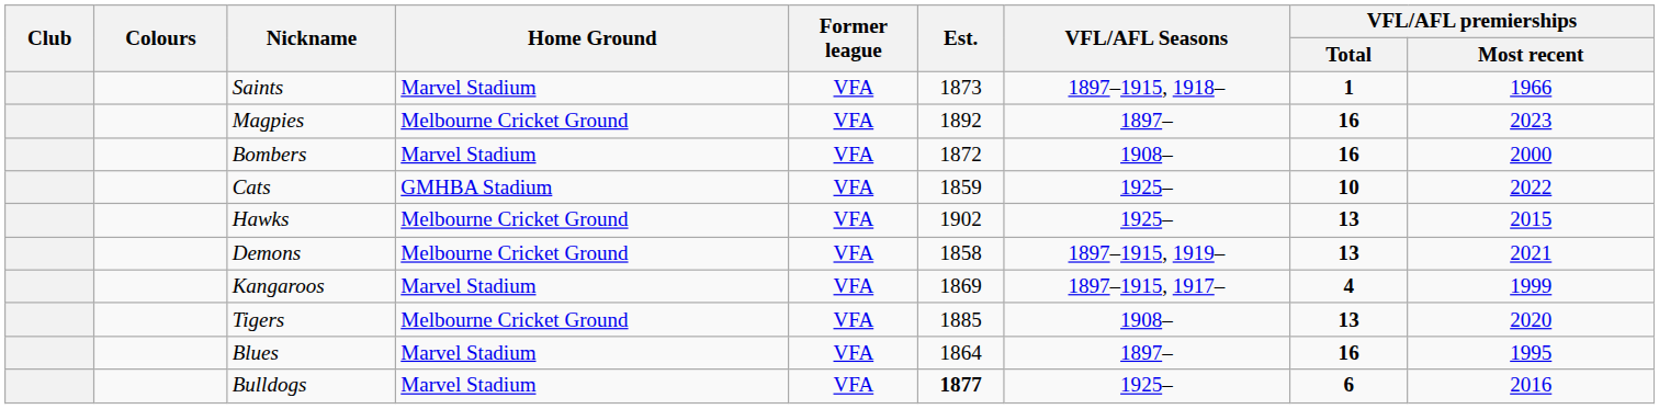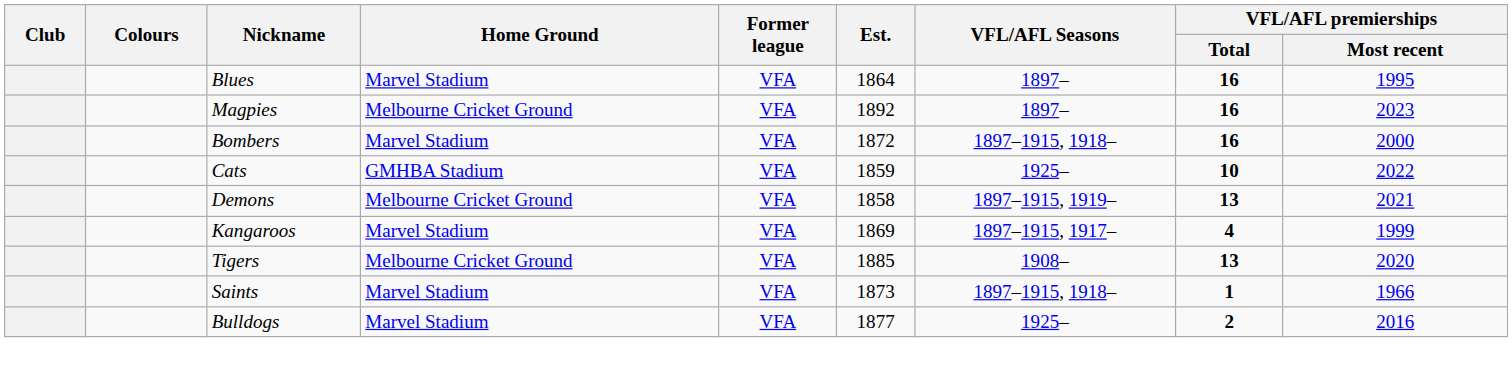 <table class="wikitable sortable mw-collapsible mw-collapsed" style="text-align:center; width:100%">
 <tr>
 <th rowspan=2>Club</th>
 <th rowspan=2 class=unsortable>Colours</th>
 <th rowspan=2>Nickname</th>
 <th rowspan=2>Home Ground</th>
 <th rowspan=2 class=unsortable>Former<br>league</th>
 <th rowspan="2">Est.</th>
 <th rowspan="2">VFL/AFL Seasons</th>
 <th colspan=2>VFL/AFL premierships</th>
 </tr>
 <tr>
 <th data-sort-type=number>Total</th>
 <th>Most recent</th>
 </tr>
 <tr>
 <th style="text-align:left"></th>
 <td></td>
-<td align="left"><em>Saints</em></td>
+<td align="left"><em>Blues</em></td>
 <td align="left"><a href='#'>Marvel Stadium</a></td>
 <td><a href='#'>VFA</a></td>
-<td>1873</td>
-<td><a href='#'>1897</a>–<a href='#'>1915</a>, <a href='#'>1918</a>–</td>
-<td><strong>1</strong></td>
-<td><a href='#'>1966</a></td>
+<td>1864</td>
+<td><a href='#'>1897</a>–</td>
+<td><strong>16</strong></td>
+<td><a href='#'>1995</a></td>
 </tr>
 <tr>
 <th style="text-align:left"></th>
 <td></td>
 <td align="left"><em>Magpies</em></td>
 <td align="left"><a href='#'>Melbourne Cricket Ground</a></td>
 <td><a href='#'>VFA</a></td>
 <td>1892</td>
 <td><a href='#'>1897</a>–</td>
 <td><strong>16</strong></td>
 <td><a href='#'>2023</a></td>
 </tr>
 <tr>
 <th style="text-align:left"></th>
 <td></td>
 <td align="left"><em>Bombers</em></td>
 <td align="left"><a href='#'>Marvel Stadium</a></td>
 <td><a href='#'>VFA</a></td>
 <td>1872</td>
-<td><a href='#'>1908</a>–</td>
+<td><a href='#'>1897</a>–<a href='#'>1915</a>, <a href='#'>1918</a>–</td>
 <td><strong>16</strong></td>
 <td><a href='#'>2000</a></td>
 </tr>
 <tr>
 <th style="text-align:left"></th>
 <td></td>
 <td align="left"><em>Cats</em></td>
 <td align="left"><a href='#'>GMHBA Stadium</a></td>
 <td><a href='#'>VFA</a></td>
 <td>1859</td>
 <td><a href='#'>1925</a>–</td>
 <td><strong>10</strong></td>
 <td><a href='#'>2022</a></td>
-</tr>
-<tr>
-<th style="text-align:left"></th>
-<td></td>
-<td align="left"><em>Hawks</em></td>
-<td align="left"><a href='#'>Melbourne Cricket Ground</a></td>
-<td><a href='#'>VFA</a></td>
-<td>1902</td>
-<td><a href='#'>1925</a>–</td>
-<td><strong>13</strong></td>
-<td><a href='#'>2015</a></td>
 </tr>
 <tr>
 <th style="text-align:left"></th>
 <td></td>
 <td align="left"><em>Demons</em></td>
 <td align="left"><a href='#'>Melbourne Cricket Ground</a></td>
 <td><a href='#'>VFA</a></td>
 <td>1858</td>
 <td><a href='#'>1897</a>–<a href='#'>1915</a>, <a href='#'>1919</a>–</td>
 <td><strong>13</strong></td>
 <td><a href='#'>2021</a></td>
 </tr>
 <tr>
 <th style="text-align:left"></th>
 <td></td>
 <td align="left"><em>Kangaroos</em></td>
 <td align="left"><a href='#'>Marvel Stadium</a></td>
 <td><a href='#'>VFA</a></td>
 <td>1869</td>
 <td><a href='#'>1897</a>–<a href='#'>1915</a>, <a href='#'>1917</a>–</td>
 <td><strong>4</strong></td>
 <td><a href='#'>1999</a></td>
 </tr>
 <tr>
 <th style="text-align:left"></th>
 <td></td>
 <td align="left"><em>Tigers</em></td>
 <td align="left"><a href='#'>Melbourne Cricket Ground</a></td>
 <td><a href='#'>VFA</a></td>
 <td>1885</td>
 <td><a href='#'>1908</a>–</td>
 <td><strong>13</strong></td>
 <td><a href='#'>2020</a></td>
 </tr>
 <tr>
 <th style="text-align:left"></th>
 <td></td>
-<td align="left"><em>Blues</em></td>
+<td align="left"><em>Saints</em></td>
 <td align="left"><a href='#'>Marvel Stadium</a></td>
 <td><a href='#'>VFA</a></td>
-<td>1864</td>
-<td><a href='#'>1897</a>–</td>
-<td><strong>16</strong></td>
-<td><a href='#'>1995</a></td>
+<td>1873</td>
+<td><a href='#'>1897</a>–<a href='#'>1915</a>, <a href='#'>1918</a>–</td>
+<td><strong>1</strong></td>
+<td><a href='#'>1966</a></td>
 </tr>
 <tr>
 <th style="text-align:left"></th>
 <td></td>
 <td align="left"><em>Bulldogs</em></td>
 <td align="left"><a href='#'>Marvel Stadium</a></td>
 <td><a href='#'>VFA</a></td>
-<td><strong>1877</strong></td>
+<td>1877</td>
 <td><a href='#'>1925</a>–</td>
-<td><strong>6</strong></td>
+<td><strong>2</strong></td>
 <td><a href='#'>2016</a></td>
 </tr>
 </table>
